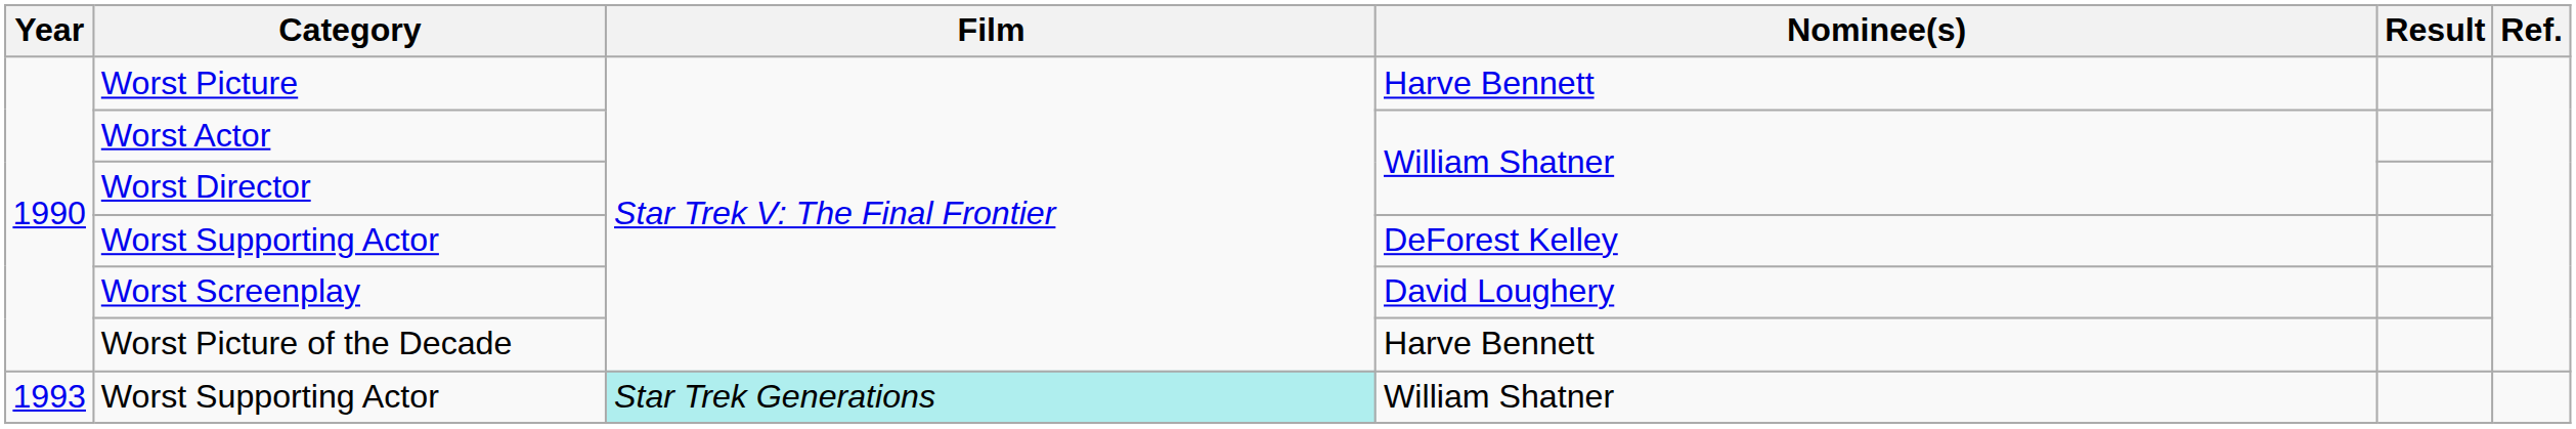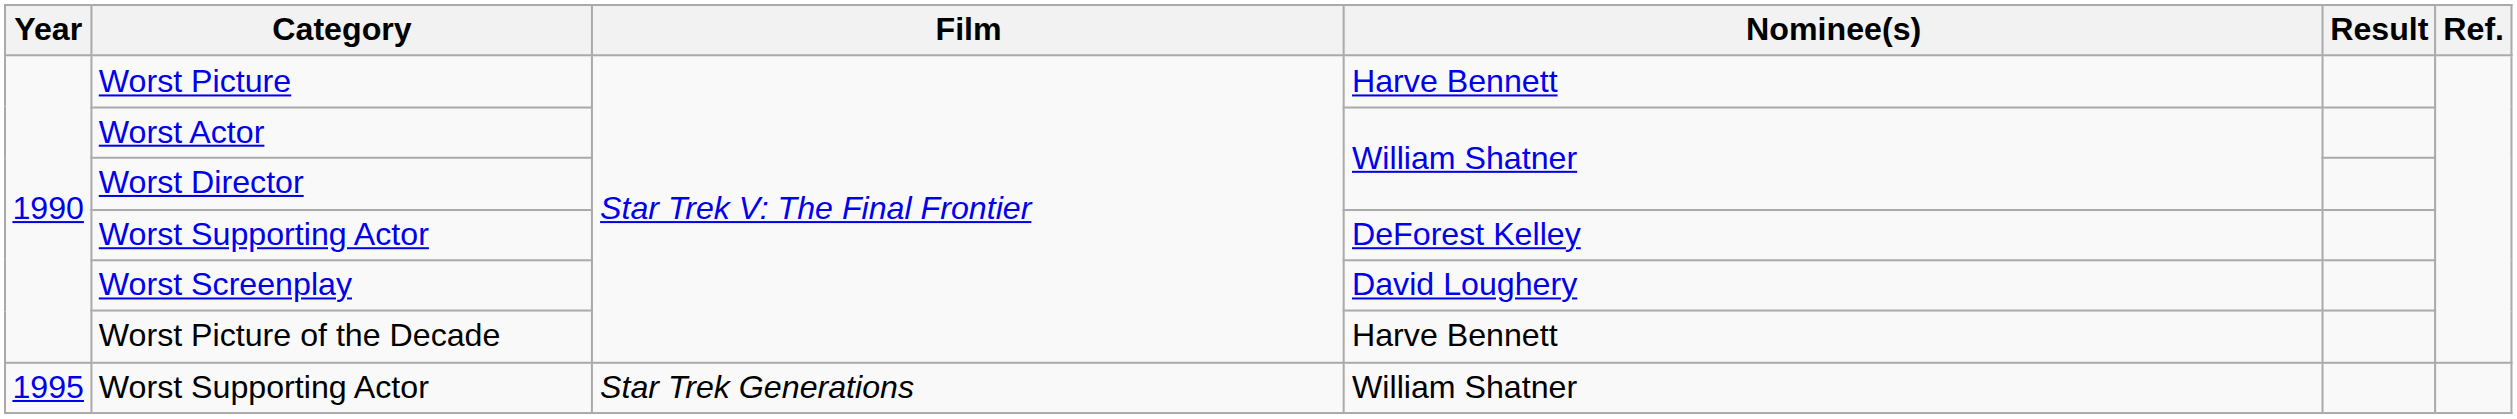 <table class="wikitable">
 <tr>
 <th style="width: 1%;">Year</th>
 <th style="width: 20%;">Category</th>
 <th style="width: 30%;">Film</th>
 <th>Nominee(s)</th>
 <th style="width: 4%;">Result</th>
 <th style="width: 1%;">Ref.</th>
 </tr>
 <tr>
 <td rowspan="6"><a href='#'>1990</a></td>
 <td><a href='#'>Worst Picture</a></td>
 <td rowspan="6"><em><a href='#'>Star Trek V: The Final Frontier</a></em></td>
 <td><a href='#'>Harve Bennett</a></td>
 <td></td>
 <td rowspan="6"></td>
 </tr>
 <tr>
 <td><a href='#'>Worst Actor</a></td>
 <td rowspan="2"><a href='#'>William Shatner</a></td>
 <td></td>
 </tr>
 <tr>
 <td><a href='#'>Worst Director</a></td>
 <td></td>
 </tr>
 <tr>
 <td><a href='#'>Worst Supporting Actor</a></td>
 <td><a href='#'>DeForest Kelley</a></td>
 <td></td>
 </tr>
 <tr>
 <td><a href='#'>Worst Screenplay</a></td>
 <td><a href='#'>David Loughery</a></td>
 <td></td>
 </tr>
 <tr>
 <td>Worst Picture of the Decade</td>
 <td>Harve Bennett</td>
 <td></td>
 </tr>
 <tr>
-<td><a href='#'>1993</a></td>
+<td><a href='#'>1995</a></td>
 <td>Worst Supporting Actor</td>
-<td style="background: paleturquoise;"><em>Star Trek Generations</em></td>
+<td><em>Star Trek Generations</em></td>
 <td>William Shatner</td>
 <td></td>
 <td></td>
 </tr>
 </table>
